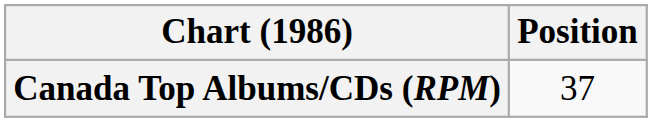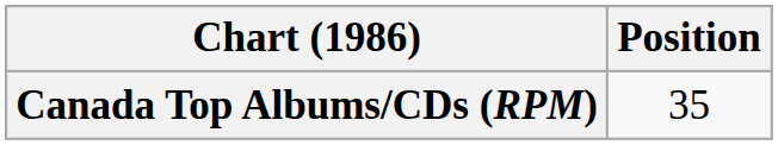 <table class="wikitable plainrowheaders" style="text-align:center">
 <tr>
 <th scope="col">Chart (1986)</th>
 <th scope="col">Position</th>
 </tr>
 <tr>
 <th scope="row">Canada Top Albums/CDs (<em>RPM</em>)</th>
-<td>37</td>
+<td>35</td>
 </tr>
 </table>
